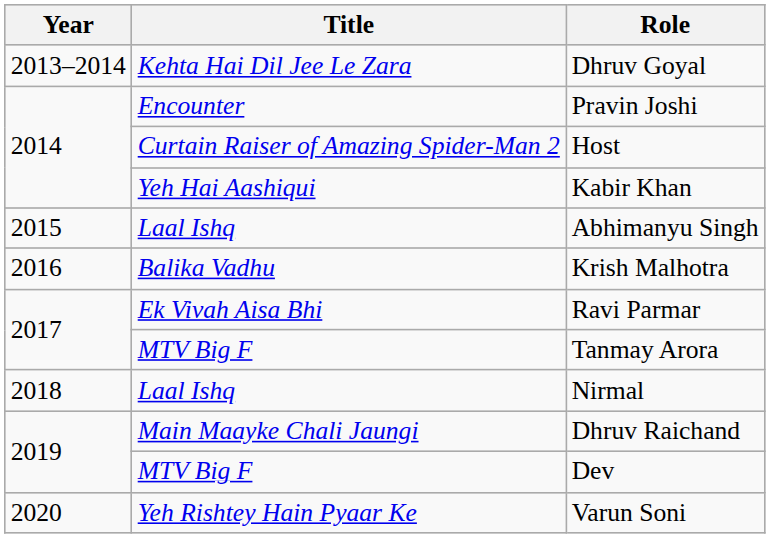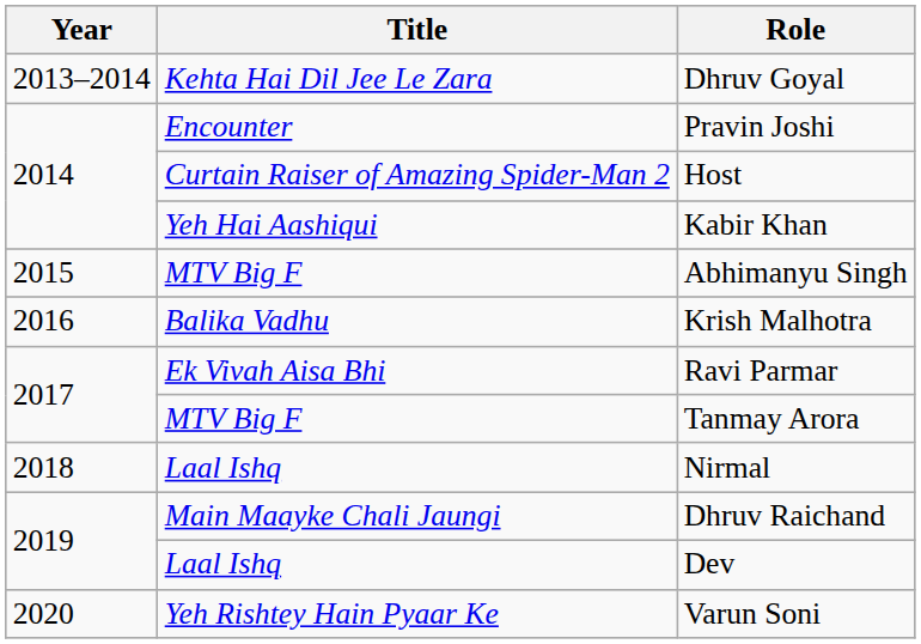 <table class="wikitable sortable">
 <tr>
 <th>Year</th>
 <th>Title</th>
 <th>Role</th>
 </tr>
 <tr>
 <td>2013–2014</td>
 <td><em><a href='#'>Kehta Hai Dil Jee Le Zara</a></em></td>
 <td>Dhruv Goyal</td>
 </tr>
 <tr>
 <td rowspan="3">2014</td>
 <td><em><a href='#'>Encounter</a></em></td>
 <td>Pravin Joshi</td>
 </tr>
 <tr>
 <td><em><a href='#'>Curtain Raiser of Amazing Spider-Man 2</a></em></td>
 <td>Host</td>
 </tr>
 <tr>
 <td><em><a href='#'>Yeh Hai Aashiqui</a></em></td>
 <td>Kabir Khan</td>
 </tr>
 <tr>
 <td>2015</td>
-<td><em><a href='#'>Laal Ishq</a></em></td>
+<td><em><a href='#'>MTV Big F</a></em></td>
 <td>Abhimanyu Singh</td>
 </tr>
 <tr>
 <td>2016</td>
 <td><em><a href='#'>Balika Vadhu</a></em></td>
 <td>Krish Malhotra</td>
 </tr>
 <tr>
 <td rowspan="2">2017</td>
 <td><em><a href='#'>Ek Vivah Aisa Bhi</a></em></td>
 <td>Ravi Parmar</td>
 </tr>
 <tr>
 <td><em><a href='#'>MTV Big F</a></em></td>
 <td>Tanmay Arora</td>
 </tr>
 <tr>
 <td>2018</td>
 <td><em><a href='#'>Laal Ishq</a></em></td>
 <td>Nirmal</td>
 </tr>
 <tr>
 <td rowspan="2">2019</td>
 <td><em><a href='#'>Main Maayke Chali Jaungi</a></em></td>
 <td>Dhruv Raichand</td>
 </tr>
 <tr>
-<td><em><a href='#'>MTV Big F</a></em></td>
+<td><em><a href='#'>Laal Ishq</a></em></td>
 <td>Dev</td>
 </tr>
 <tr>
 <td>2020</td>
 <td><em><a href='#'>Yeh Rishtey Hain Pyaar Ke</a></em></td>
 <td>Varun Soni</td>
 </tr>
 </table>
